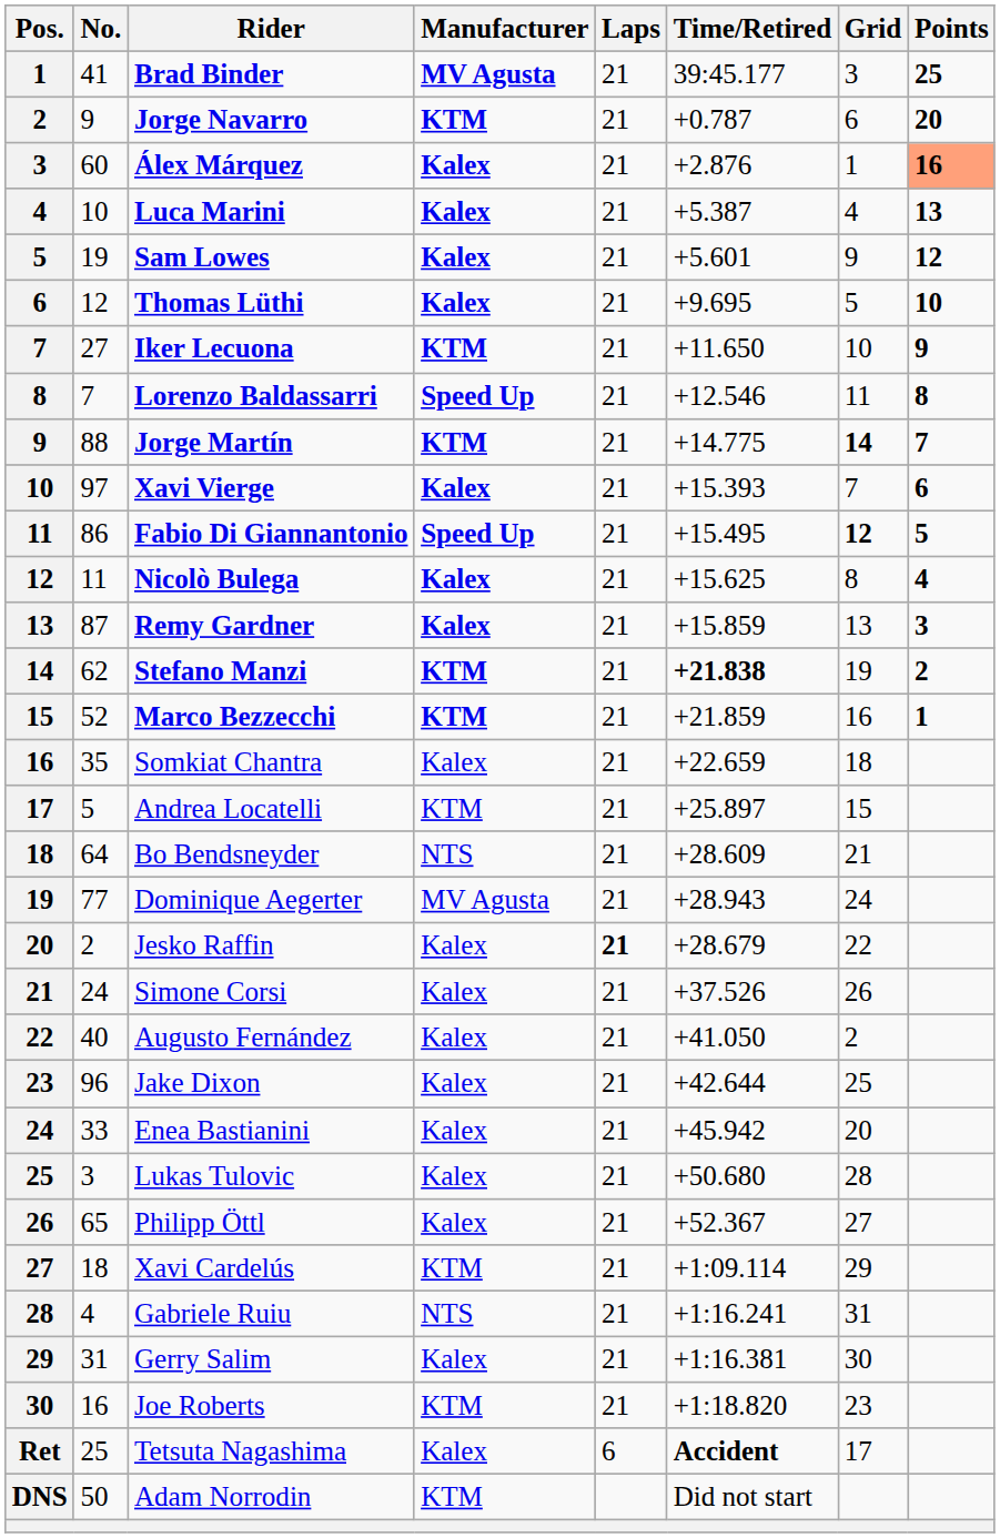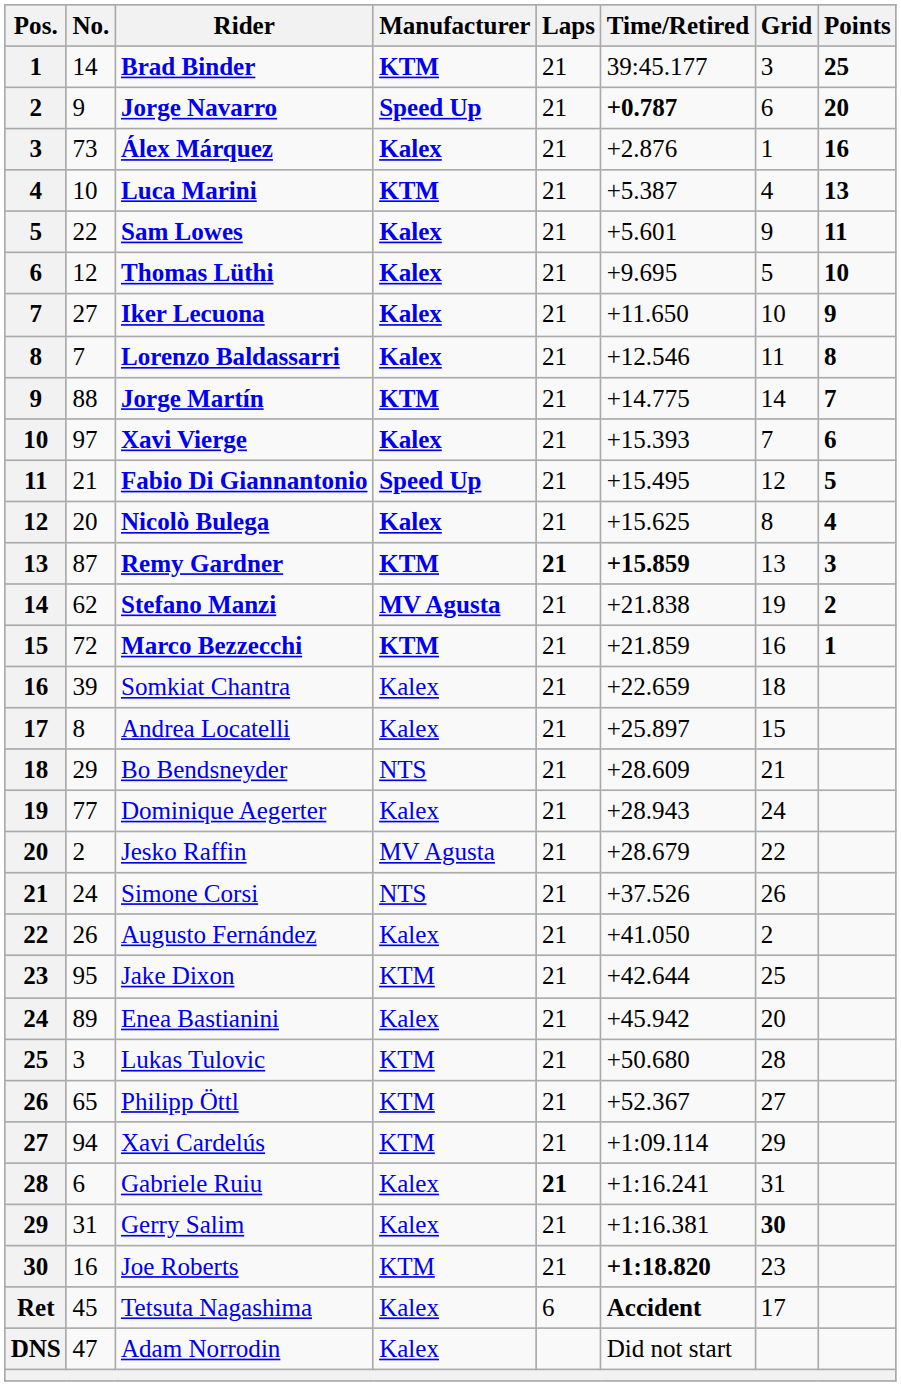 <table class="wikitable" style="font-size: 95%;">
 <tr>
 <th>Pos.</th>
 <th>No.</th>
 <th>Rider</th>
 <th>Manufacturer</th>
 <th>Laps</th>
 <th>Time/Retired</th>
 <th>Grid</th>
 <th>Points</th>
 </tr>
 <tr>
 <th>1</th>
-<td>41</td>
+<td>14</td>
 <td> <strong><a href='#'>Brad Binder</a></strong></td>
-<td><strong><a href='#'>MV Agusta</a></strong></td>
+<td><strong><a href='#'>KTM</a></strong></td>
 <td>21</td>
 <td>39:45.177</td>
 <td>3</td>
 <td><strong>25</strong></td>
 </tr>
 <tr>
 <th>2</th>
 <td>9</td>
 <td> <strong><a href='#'>Jorge Navarro</a></strong></td>
-<td><strong><a href='#'>KTM</a></strong></td>
+<td><strong><a href='#'>Speed Up</a></strong></td>
 <td>21</td>
-<td>+0.787</td>
+<td><strong>+0.787</strong></td>
 <td>6</td>
 <td><strong>20</strong></td>
 </tr>
 <tr>
 <th>3</th>
-<td>60</td>
+<td>73</td>
 <td> <strong><a href='#'>Álex Márquez</a></strong></td>
 <td><strong><a href='#'>Kalex</a></strong></td>
 <td>21</td>
 <td>+2.876</td>
 <td>1</td>
-<td style="background: lightsalmon;"><strong>16</strong></td>
+<td><strong>16</strong></td>
 </tr>
 <tr>
 <th>4</th>
 <td>10</td>
 <td> <strong><a href='#'>Luca Marini</a></strong></td>
-<td><strong><a href='#'>Kalex</a></strong></td>
+<td><strong><a href='#'>KTM</a></strong></td>
 <td>21</td>
 <td>+5.387</td>
 <td>4</td>
 <td><strong>13</strong></td>
 </tr>
 <tr>
 <th>5</th>
-<td>19</td>
+<td>22</td>
 <td> <strong><a href='#'>Sam Lowes</a></strong></td>
 <td><strong><a href='#'>Kalex</a></strong></td>
 <td>21</td>
 <td>+5.601</td>
 <td>9</td>
-<td><strong>12</strong></td>
+<td><strong>11</strong></td>
 </tr>
 <tr>
 <th>6</th>
 <td>12</td>
 <td> <strong><a href='#'>Thomas Lüthi</a></strong></td>
 <td><strong><a href='#'>Kalex</a></strong></td>
 <td>21</td>
 <td>+9.695</td>
 <td>5</td>
 <td><strong>10</strong></td>
 </tr>
 <tr>
 <th>7</th>
 <td>27</td>
 <td> <strong><a href='#'>Iker Lecuona</a></strong></td>
-<td><strong><a href='#'>KTM</a></strong></td>
+<td><strong><a href='#'>Kalex</a></strong></td>
 <td>21</td>
 <td>+11.650</td>
 <td>10</td>
 <td><strong>9</strong></td>
 </tr>
 <tr>
 <th>8</th>
 <td>7</td>
 <td> <strong><a href='#'>Lorenzo Baldassarri</a></strong></td>
-<td><strong><a href='#'>Speed Up</a></strong></td>
+<td><strong><a href='#'>Kalex</a></strong></td>
 <td>21</td>
 <td>+12.546</td>
 <td>11</td>
 <td><strong>8</strong></td>
 </tr>
 <tr>
 <th>9</th>
 <td>88</td>
 <td> <strong><a href='#'>Jorge Martín</a></strong></td>
 <td><strong><a href='#'>KTM</a></strong></td>
 <td>21</td>
 <td>+14.775</td>
-<td><strong>14</strong></td>
+<td>14</td>
 <td><strong>7</strong></td>
 </tr>
 <tr>
 <th>10</th>
 <td>97</td>
 <td> <strong><a href='#'>Xavi Vierge</a></strong></td>
 <td><strong><a href='#'>Kalex</a></strong></td>
 <td>21</td>
 <td>+15.393</td>
 <td>7</td>
 <td><strong>6</strong></td>
 </tr>
 <tr>
 <th>11</th>
-<td>86</td>
+<td>21</td>
 <td> <strong><a href='#'>Fabio Di Giannantonio</a></strong></td>
 <td><strong><a href='#'>Speed Up</a></strong></td>
 <td>21</td>
 <td>+15.495</td>
-<td><strong>12</strong></td>
+<td>12</td>
 <td><strong>5</strong></td>
 </tr>
 <tr>
 <th>12</th>
-<td>11</td>
+<td>20</td>
 <td> <strong><a href='#'>Nicolò Bulega</a></strong></td>
 <td><strong><a href='#'>Kalex</a></strong></td>
 <td>21</td>
 <td>+15.625</td>
 <td>8</td>
 <td><strong>4</strong></td>
 </tr>
 <tr>
 <th>13</th>
 <td>87</td>
 <td> <strong><a href='#'>Remy Gardner</a></strong></td>
-<td><strong><a href='#'>Kalex</a></strong></td>
-<td>21</td>
-<td>+15.859</td>
+<td><strong><a href='#'>KTM</a></strong></td>
+<td><strong>21</strong></td>
+<td><strong>+15.859</strong></td>
 <td>13</td>
 <td><strong>3</strong></td>
 </tr>
 <tr>
 <th>14</th>
 <td>62</td>
 <td> <strong><a href='#'>Stefano Manzi</a></strong></td>
-<td><strong><a href='#'>KTM</a></strong></td>
+<td><strong><a href='#'>MV Agusta</a></strong></td>
 <td>21</td>
-<td><strong>+21.838</strong></td>
+<td>+21.838</td>
 <td>19</td>
 <td><strong>2</strong></td>
 </tr>
 <tr>
 <th>15</th>
-<td>52</td>
+<td>72</td>
 <td> <strong><a href='#'>Marco Bezzecchi</a></strong></td>
 <td><strong><a href='#'>KTM</a></strong></td>
 <td>21</td>
 <td>+21.859</td>
 <td>16</td>
 <td><strong>1</strong></td>
 </tr>
 <tr>
 <th>16</th>
-<td>35</td>
+<td>39</td>
 <td> <a href='#'>Somkiat Chantra</a></td>
 <td><a href='#'>Kalex</a></td>
 <td>21</td>
 <td>+22.659</td>
 <td>18</td>
 <td></td>
 </tr>
 <tr>
 <th>17</th>
-<td>5</td>
+<td>8</td>
 <td> <a href='#'>Andrea Locatelli</a></td>
-<td><a href='#'>KTM</a></td>
+<td><a href='#'>Kalex</a></td>
 <td>21</td>
 <td>+25.897</td>
 <td>15</td>
 <td></td>
 </tr>
 <tr>
 <th>18</th>
-<td>64</td>
+<td>29</td>
 <td> <a href='#'>Bo Bendsneyder</a></td>
 <td><a href='#'>NTS</a></td>
 <td>21</td>
 <td>+28.609</td>
 <td>21</td>
 <td></td>
 </tr>
 <tr>
 <th>19</th>
 <td>77</td>
 <td> <a href='#'>Dominique Aegerter</a></td>
-<td><a href='#'>MV Agusta</a></td>
+<td><a href='#'>Kalex</a></td>
 <td>21</td>
 <td>+28.943</td>
 <td>24</td>
 <td></td>
 </tr>
 <tr>
 <th>20</th>
 <td>2</td>
 <td> <a href='#'>Jesko Raffin</a></td>
-<td><a href='#'>Kalex</a></td>
-<td><strong>21</strong></td>
+<td><a href='#'>MV Agusta</a></td>
+<td>21</td>
 <td>+28.679</td>
 <td>22</td>
 <td></td>
 </tr>
 <tr>
 <th>21</th>
 <td>24</td>
 <td> <a href='#'>Simone Corsi</a></td>
-<td><a href='#'>Kalex</a></td>
+<td><a href='#'>NTS</a></td>
 <td>21</td>
 <td>+37.526</td>
 <td>26</td>
 <td></td>
 </tr>
 <tr>
 <th>22</th>
-<td>40</td>
+<td>26</td>
 <td> <a href='#'>Augusto Fernández</a></td>
 <td><a href='#'>Kalex</a></td>
 <td>21</td>
 <td>+41.050</td>
 <td>2</td>
 <td></td>
 </tr>
 <tr>
 <th>23</th>
-<td>96</td>
+<td>95</td>
 <td> <a href='#'>Jake Dixon</a></td>
-<td><a href='#'>Kalex</a></td>
+<td><a href='#'>KTM</a></td>
 <td>21</td>
 <td>+42.644</td>
 <td>25</td>
 <td></td>
 </tr>
 <tr>
 <th>24</th>
-<td>33</td>
+<td>89</td>
 <td> <a href='#'>Enea Bastianini</a></td>
 <td><a href='#'>Kalex</a></td>
 <td>21</td>
 <td>+45.942</td>
 <td>20</td>
 <td></td>
 </tr>
 <tr>
 <th>25</th>
 <td>3</td>
 <td> <a href='#'>Lukas Tulovic</a></td>
-<td><a href='#'>Kalex</a></td>
+<td><a href='#'>KTM</a></td>
 <td>21</td>
 <td>+50.680</td>
 <td>28</td>
 <td></td>
 </tr>
 <tr>
 <th>26</th>
 <td>65</td>
 <td> <a href='#'>Philipp Öttl</a></td>
-<td><a href='#'>Kalex</a></td>
+<td><a href='#'>KTM</a></td>
 <td>21</td>
 <td>+52.367</td>
 <td>27</td>
 <td></td>
 </tr>
 <tr>
 <th>27</th>
-<td>18</td>
+<td>94</td>
 <td> <a href='#'>Xavi Cardelús</a></td>
 <td><a href='#'>KTM</a></td>
 <td>21</td>
 <td>+1:09.114</td>
 <td>29</td>
 <td></td>
 </tr>
 <tr>
 <th>28</th>
-<td>4</td>
+<td>6</td>
 <td> <a href='#'>Gabriele Ruiu</a></td>
-<td><a href='#'>NTS</a></td>
-<td>21</td>
+<td><a href='#'>Kalex</a></td>
+<td><strong>21</strong></td>
 <td>+1:16.241</td>
 <td>31</td>
 <td></td>
 </tr>
 <tr>
 <th>29</th>
 <td>31</td>
 <td> <a href='#'>Gerry Salim</a></td>
 <td><a href='#'>Kalex</a></td>
 <td>21</td>
 <td>+1:16.381</td>
-<td>30</td>
+<td><strong>30</strong></td>
 <td></td>
 </tr>
 <tr>
 <th>30</th>
 <td>16</td>
 <td> <a href='#'>Joe Roberts</a></td>
 <td><a href='#'>KTM</a></td>
 <td>21</td>
-<td>+1:18.820</td>
+<td><strong>+1:18.820</strong></td>
 <td>23</td>
 <td></td>
 </tr>
 <tr>
 <th>Ret</th>
-<td>25</td>
+<td>45</td>
 <td> <a href='#'>Tetsuta Nagashima</a></td>
 <td><a href='#'>Kalex</a></td>
 <td>6</td>
 <td><strong>Accident</strong></td>
 <td>17</td>
 <td></td>
 </tr>
 <tr>
 <th>DNS</th>
-<td>50</td>
+<td>47</td>
 <td> <a href='#'>Adam Norrodin</a></td>
-<td><a href='#'>KTM</a></td>
+<td><a href='#'>Kalex</a></td>
 <td></td>
 <td>Did not start</td>
 <td></td>
 <td></td>
 </tr>
 <tr>
 <th colspan=8></th>
 </tr>
 </table>
